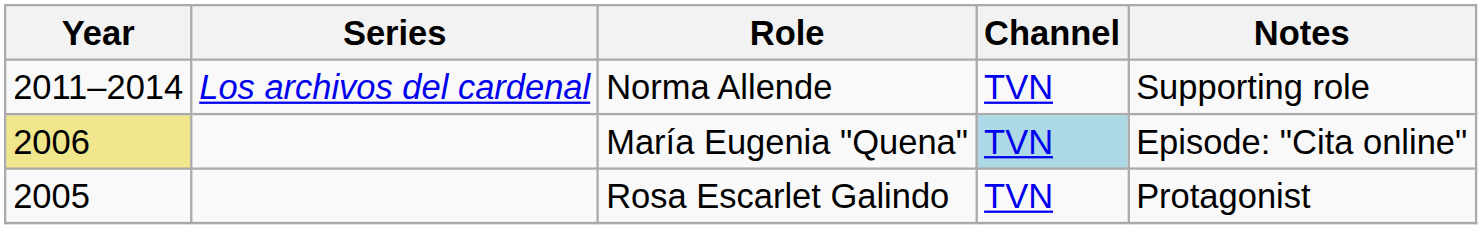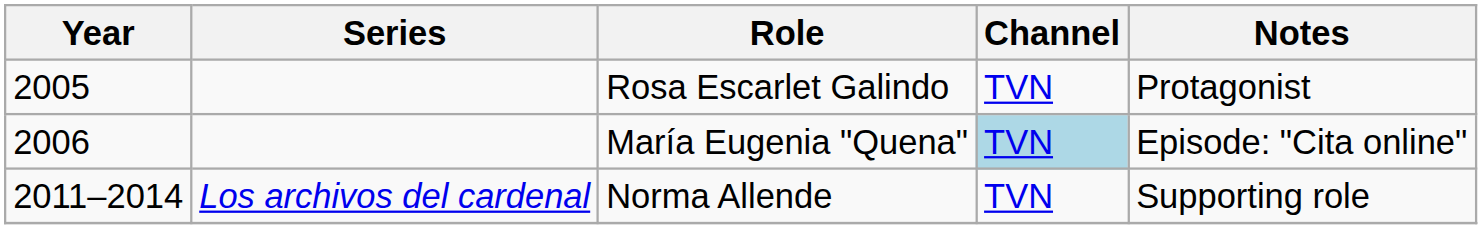 <table class="wikitable" style="font-size: 95%;">
 <tr>
 <th>Year</th>
 <th>Series</th>
 <th>Role</th>
 <th>Channel</th>
 <th>Notes</th>
 </tr>
 <tr>
+<td>2005</td>
+<td><em></em></td>
+<td>Rosa Escarlet Galindo</td>
+<td><a href='#'>TVN</a></td>
+<td>Protagonist</td>
+</tr>
+<tr>
+<td>2006</td>
+<td><em></em></td>
+<td>María Eugenia "Quena"</td>
+<td style="background: lightblue;"><a href='#'>TVN</a></td>
+<td>Episode: "Cita online"</td>
+</tr>
+<tr>
 <td>2011–2014</td>
 <td><em><a href='#'>Los archivos del cardenal</a></em></td>
 <td>Norma Allende</td>
 <td><a href='#'>TVN</a></td>
 <td>Supporting role</td>
 </tr>
 <tr>
-<td style="background: khaki;">2006</td>
-<td><em></em></td>
-<td>María Eugenia "Quena"</td>
-<td style="background: lightblue;"><a href='#'>TVN</a></td>
-<td>Episode: "Cita online"</td>
-</tr>
-<tr>
-<td>2005</td>
-<td><em></em></td>
-<td>Rosa Escarlet Galindo</td>
-<td><a href='#'>TVN</a></td>
-<td>Protagonist</td>
-</tr>
-<tr>
 </tr>
 </table>
